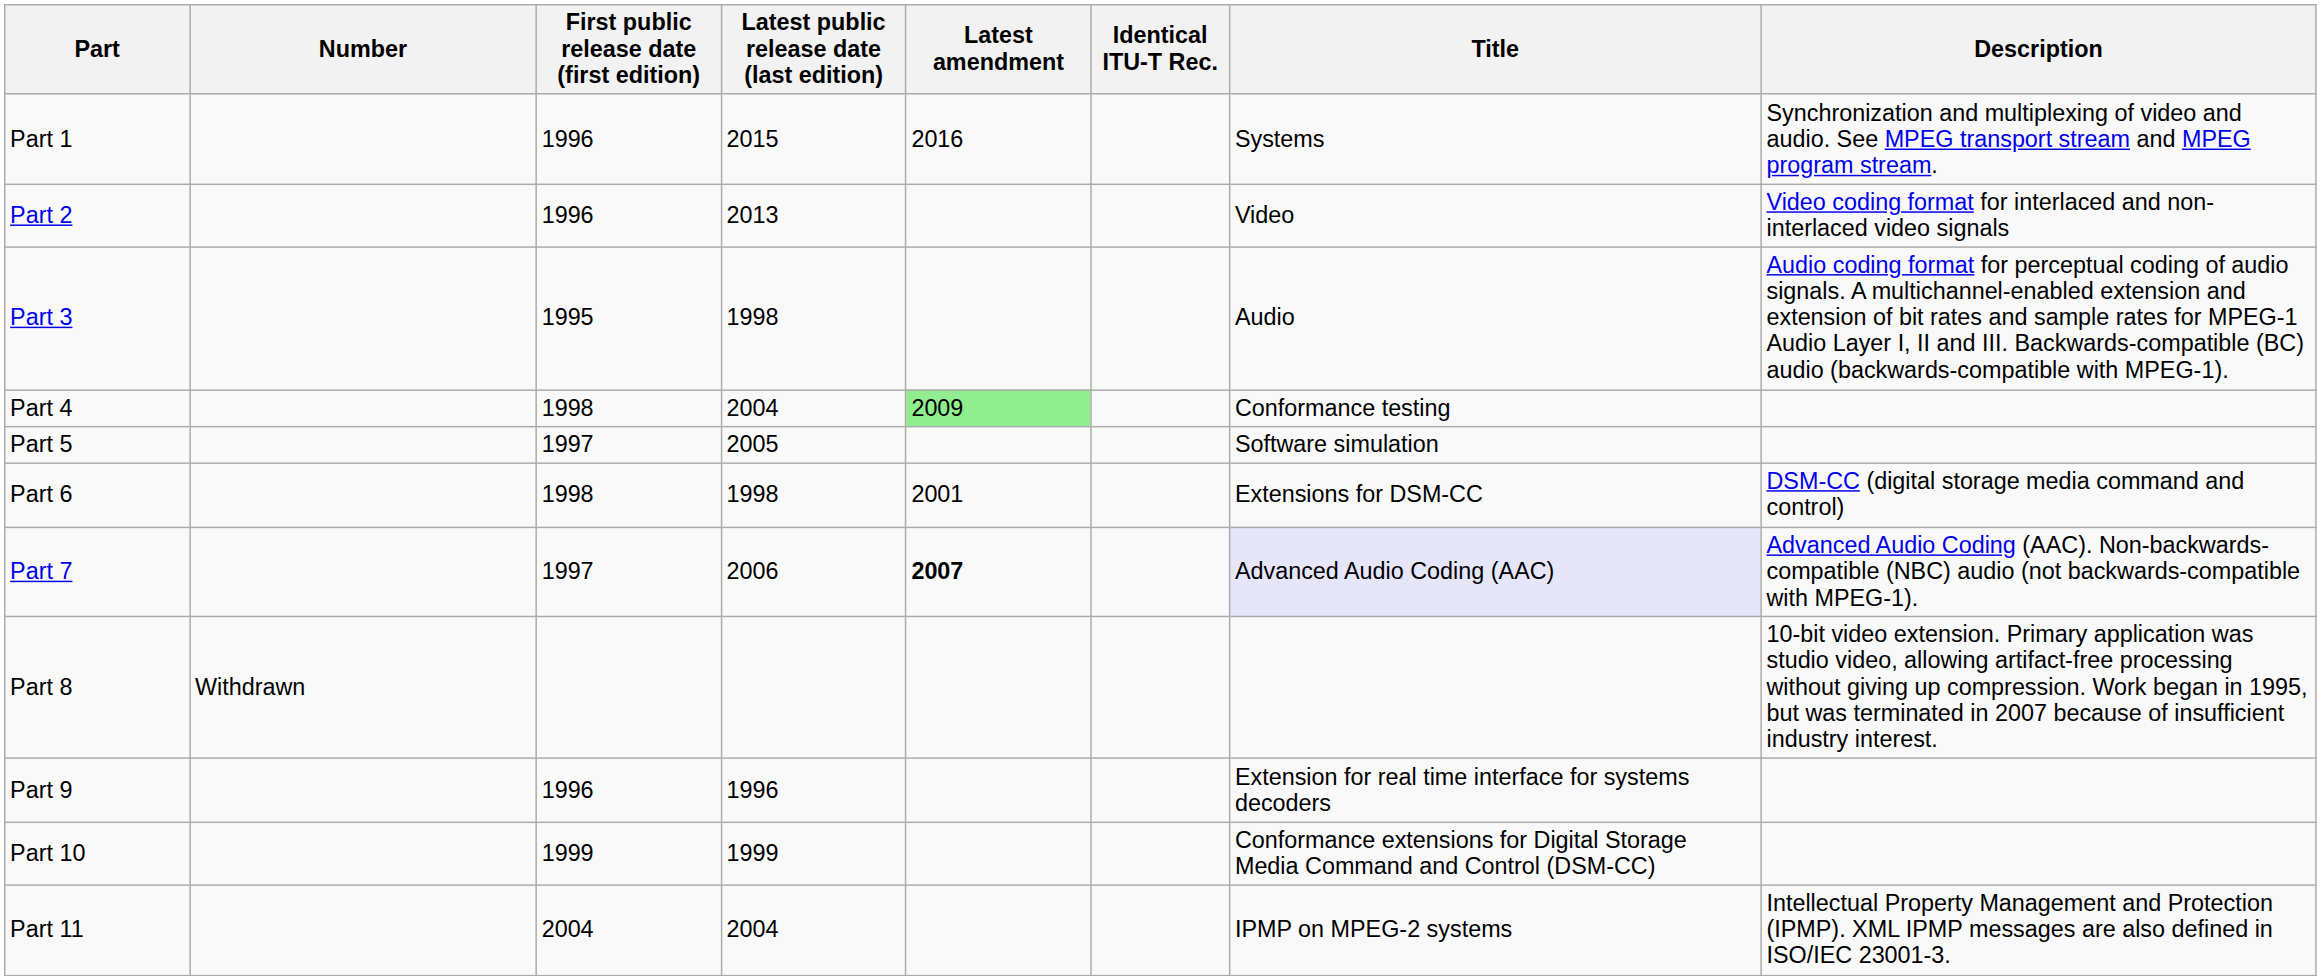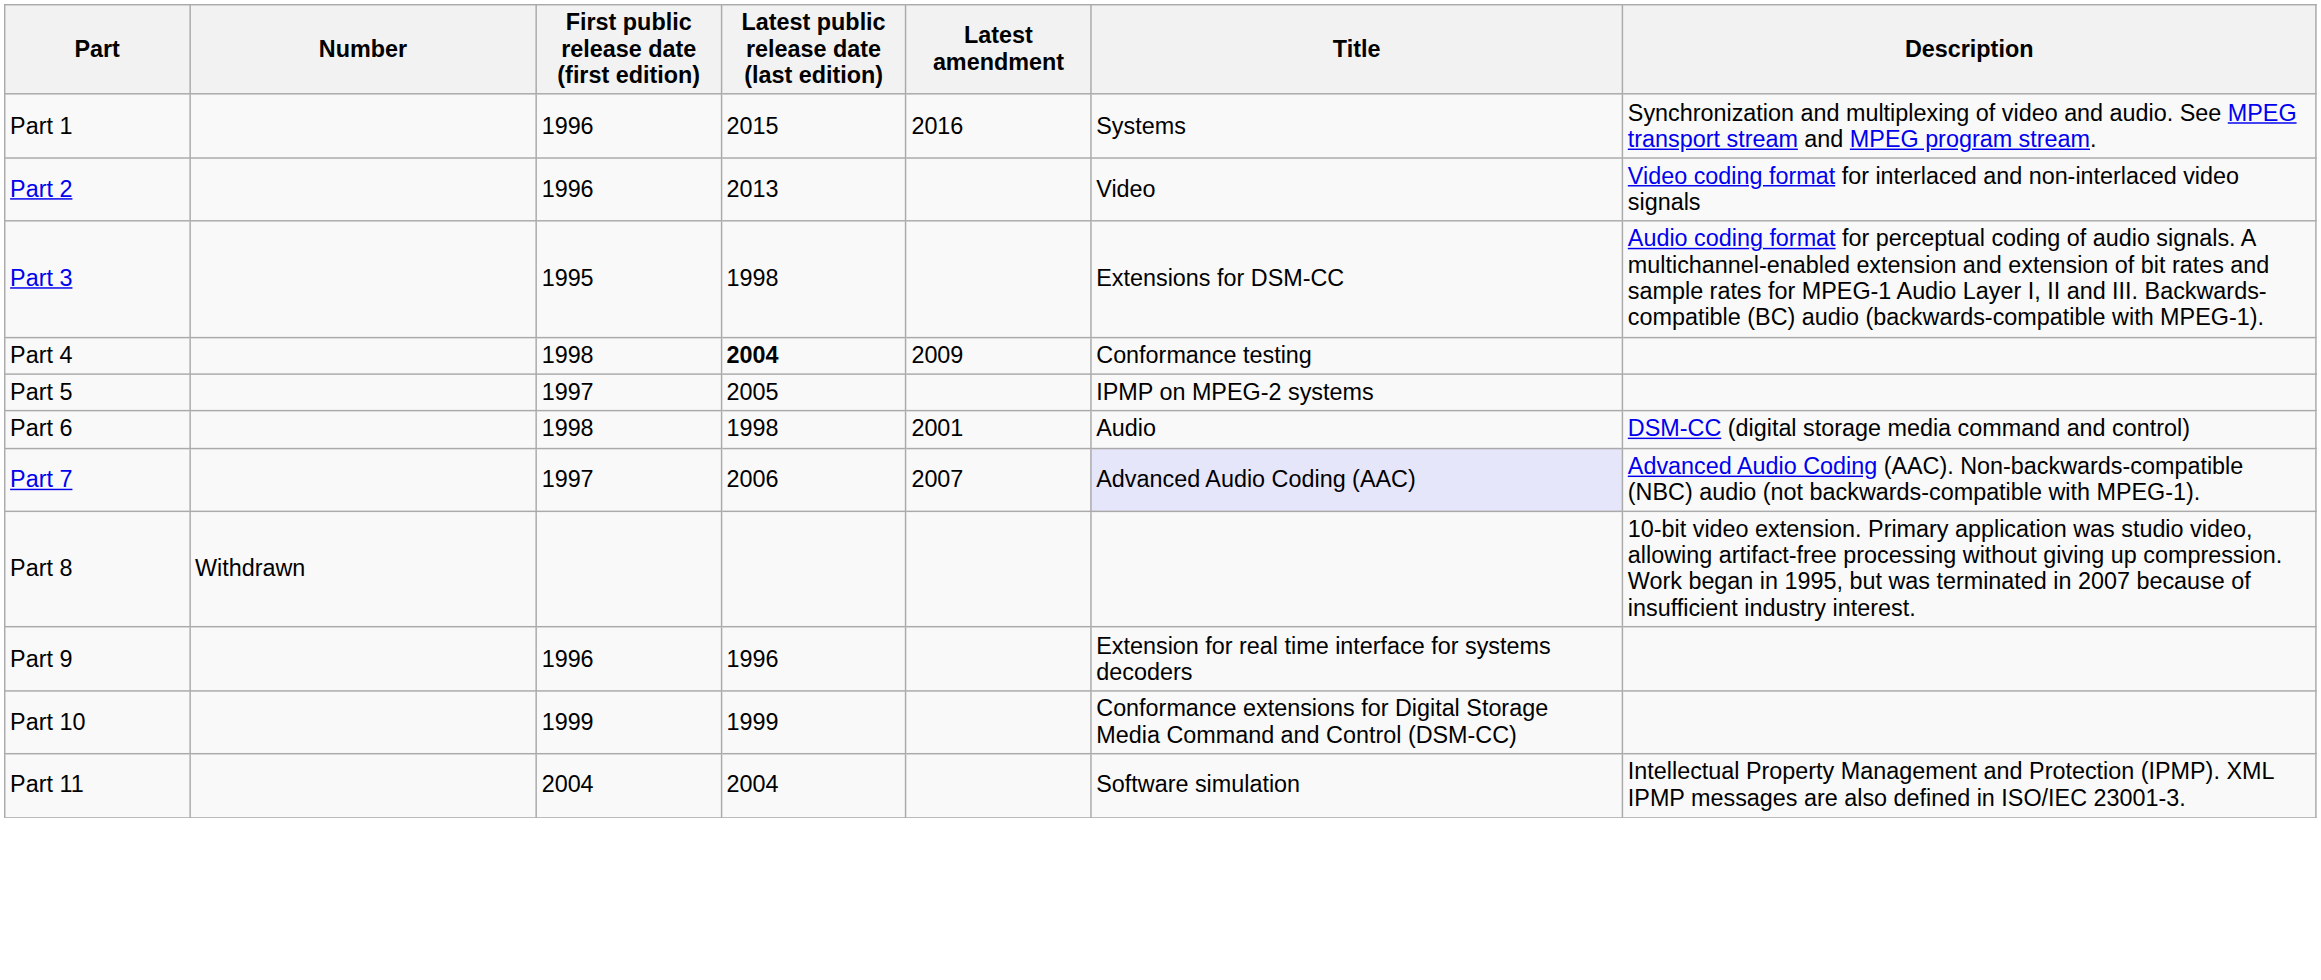 <table class="wikitable sortable" style="width:100%;">
 <tr>
 <th style="width:8%;">Part</th>
 <th style="width:15%;">Number</th>
 <th style="width:8%;">First public release date (first edition)</th>
 <th style="width:8%;">Latest public release date (last edition)</th>
 <th style="width:8%;">Latest amendment</th>
-<th style="width:6%;">Identical ITU-T Rec.</th>
 <th style="width:23%;">Title</th>
 <th>Description</th>
 </tr>
 <tr>
 <td>Part 1</td>
 <td></td>
 <td>1996</td>
 <td>2015</td>
 <td>2016</td>
-<td></td>
 <td>Systems</td>
 <td>Synchronization and multiplexing of video and audio. See <a href='#'>MPEG transport stream</a> and <a href='#'>MPEG program stream</a>.</td>
 </tr>
 <tr>
 <td><a href='#'>Part 2</a></td>
 <td></td>
 <td>1996</td>
 <td>2013</td>
-<td></td>
 <td></td>
 <td>Video</td>
 <td><a href='#'>Video coding format</a> for interlaced and non-interlaced video signals</td>
 </tr>
 <tr>
 <td><a href='#'>Part 3</a></td>
 <td></td>
 <td>1995</td>
 <td>1998</td>
 <td></td>
-<td></td>
-<td>Audio</td>
+<td>Extensions for DSM-CC</td>
 <td><a href='#'>Audio coding format</a> for perceptual coding of audio signals. A multichannel-enabled extension and extension of bit rates and sample rates for MPEG-1 Audio Layer I, II and III. Backwards-compatible (BC) audio (backwards-compatible with MPEG-1).</td>
 </tr>
 <tr>
 <td>Part 4</td>
 <td></td>
 <td>1998</td>
-<td>2004</td>
-<td style="background: lightgreen;">2009</td>
-<td></td>
+<td><strong>2004</strong></td>
+<td>2009</td>
 <td>Conformance testing</td>
 <td></td>
 </tr>
 <tr>
 <td>Part 5</td>
 <td></td>
 <td>1997</td>
 <td>2005</td>
 <td></td>
-<td></td>
-<td>Software simulation</td>
+<td>IPMP on MPEG-2 systems</td>
 <td></td>
 </tr>
 <tr>
 <td>Part 6</td>
 <td></td>
 <td>1998</td>
 <td>1998</td>
 <td>2001</td>
-<td></td>
-<td>Extensions for DSM-CC</td>
+<td>Audio</td>
 <td><a href='#'>DSM-CC</a> (digital storage media command and control)</td>
 </tr>
 <tr>
 <td><a href='#'>Part 7</a></td>
 <td></td>
 <td>1997</td>
 <td>2006</td>
-<td><strong>2007</strong></td>
-<td></td>
+<td>2007</td>
 <td style="background: lavender;">Advanced Audio Coding (AAC)</td>
 <td><a href='#'>Advanced Audio Coding</a> (AAC). Non-backwards-compatible (NBC) audio (not backwards-compatible with MPEG-1).</td>
 </tr>
 <tr>
 <td>Part 8</td>
 <td>Withdrawn</td>
-<td></td>
 <td></td>
 <td></td>
 <td></td>
 <td></td>
 <td>10-bit video extension. Primary application was studio video, allowing artifact-free processing without giving up compression. Work began in 1995, but was terminated in 2007 because of insufficient industry interest.</td>
 </tr>
 <tr>
 <td>Part 9</td>
 <td></td>
 <td>1996</td>
 <td>1996</td>
 <td></td>
-<td></td>
 <td>Extension for real time interface for systems decoders</td>
 <td></td>
 </tr>
 <tr>
 <td>Part 10</td>
 <td></td>
 <td>1999</td>
 <td>1999</td>
-<td></td>
 <td></td>
 <td>Conformance extensions for Digital Storage Media Command and Control (DSM-CC)</td>
 <td></td>
 </tr>
 <tr>
 <td>Part 11</td>
 <td></td>
 <td>2004</td>
 <td>2004</td>
 <td></td>
-<td></td>
-<td>IPMP on MPEG-2 systems</td>
+<td>Software simulation</td>
 <td>Intellectual Property Management and Protection (IPMP). XML IPMP messages are also defined in ISO/IEC 23001-3.</td>
 </tr>
 </table>
